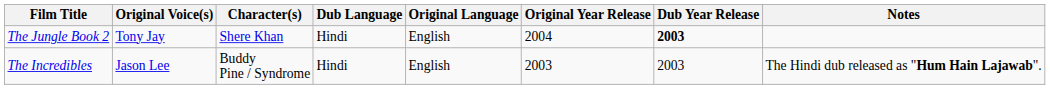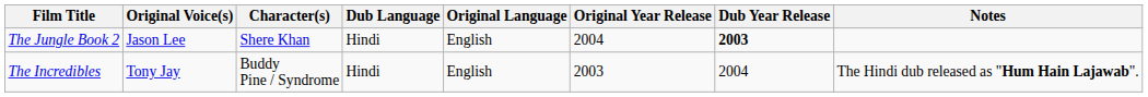 <table class="wikitable sortable">
 <tr>
 <th scope="col">Film Title</th>
 <th scope="col">Original Voice(s)</th>
 <th scope="col">Character(s)</th>
 <th scope="col">Dub Language</th>
 <th scope="col">Original Language</th>
 <th scope="col">Original Year Release</th>
 <th scope="col">Dub Year Release</th>
 <th scope="col">Notes</th>
 </tr>
 <tr>
 <td><em><a href='#'>The Jungle Book 2</a></em></td>
-<td><a href='#'>Tony Jay</a></td>
+<td><a href='#'>Jason Lee</a></td>
 <td><a href='#'>Shere Khan</a></td>
 <td>Hindi</td>
 <td>English</td>
 <td>2004</td>
 <td><strong>2003</strong></td>
 <td></td>
 </tr>
 <tr>
 <td><em><a href='#'>The Incredibles</a></em></td>
-<td><a href='#'>Jason Lee</a></td>
+<td><a href='#'>Tony Jay</a></td>
 <td>Buddy<br> Pine / Syndrome</td>
 <td>Hindi</td>
 <td>English</td>
 <td>2003</td>
-<td>2003</td>
+<td>2004</td>
 <td>The Hindi dub released as "<strong>Hum Hain Lajawab</strong>".</td>
 </tr>
 </table>
